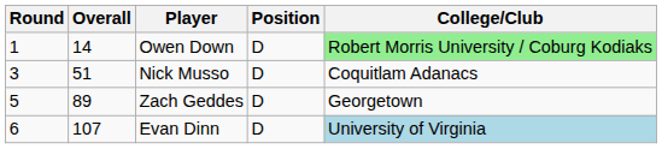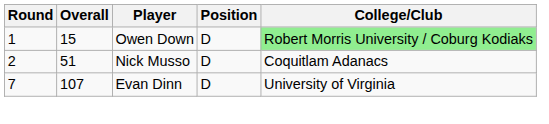 <table class="wikitable">
 <tr>
 <th>Round</th>
 <th>Overall</th>
 <th>Player</th>
 <th>Position</th>
 <th>College/Club</th>
 </tr>
 <tr>
 <td>1</td>
-<td>14</td>
+<td>15</td>
 <td>Owen Down</td>
 <td>D</td>
 <td style="background: lightgreen;">Robert Morris University / Coburg Kodiaks</td>
 </tr>
 <tr>
-<td>3</td>
+<td>2</td>
 <td>51</td>
 <td>Nick Musso</td>
 <td>D</td>
 <td>Coquitlam Adanacs</td>
 </tr>
 <tr>
-<td>5</td>
-<td>89</td>
-<td>Zach Geddes</td>
-<td>D</td>
-<td>Georgetown</td>
-</tr>
-<tr>
-<td>6</td>
+<td>7</td>
 <td>107</td>
 <td>Evan Dinn</td>
 <td>D</td>
-<td style="background: lightblue;">University of Virginia</td>
+<td>University of Virginia</td>
 </tr>
 </table>
